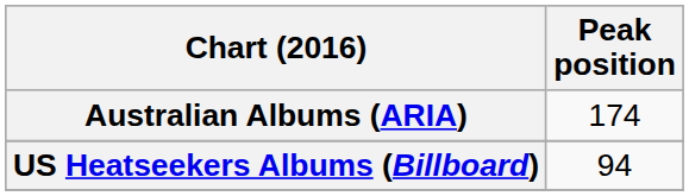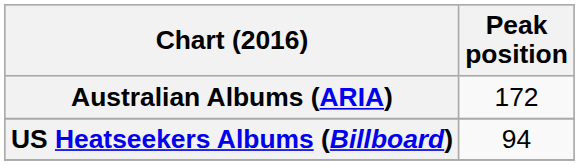 <table class="wikitable sortable plainrowheaders" style="text-align:center">
 <tr>
 <th scope="col">Chart (2016)</th>
 <th scope="col">Peak<br> position</th>
 </tr>
 <tr>
 <th scope="row">Australian Albums (<a href='#'>ARIA</a>)</th>
-<td>174</td>
+<td>172</td>
 </tr>
 <tr>
 </tr>
 <tr>
 <th scope="row">US <a href='#'>Heatseekers Albums</a> (<a href='#'><em>Billboard</em></a>)</th>
 <td>94</td>
 </tr>
 <tr>
 </tr>
 </table>
